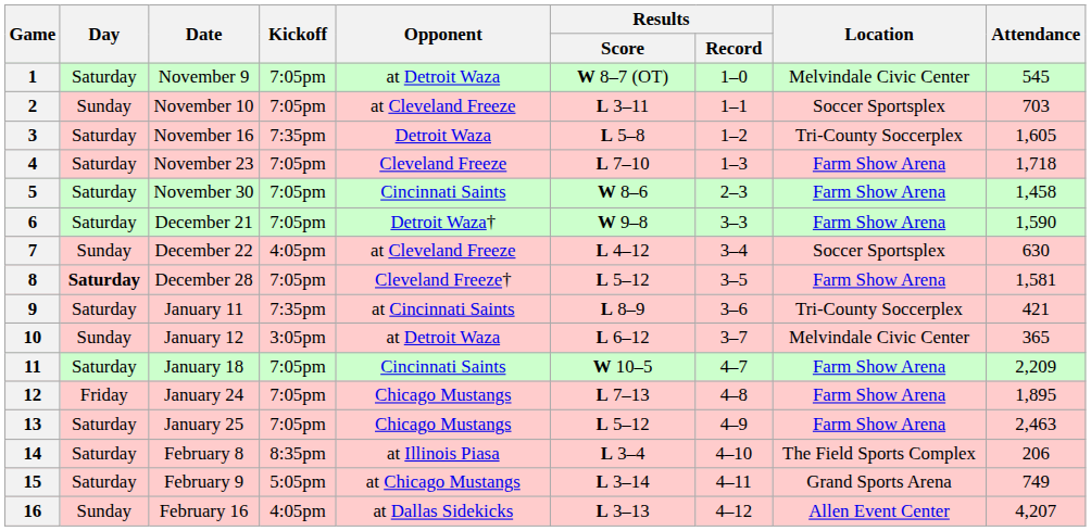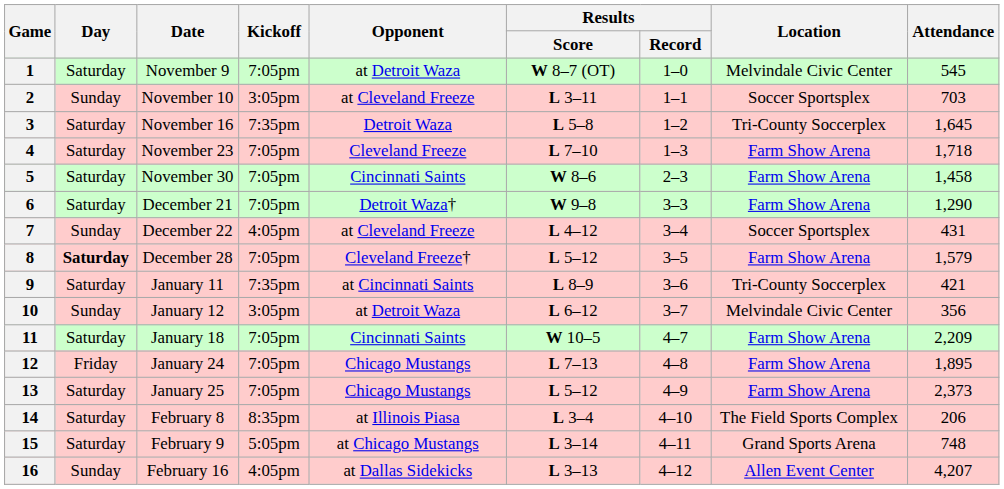 <table class="wikitable">
 <tr>
 <th rowspan="2" width="40">Game</th>
 <th rowspan="2" width="70">Day</th>
 <th rowspan="2" width="90">Date</th>
 <th rowspan="2" width="60">Kickoff</th>
 <th rowspan="2" width="180">Opponent</th>
 <th colspan="2" width="180">Results</th>
 <th rowspan="2" width="180">Location</th>
 <th rowspan="2" width="80">Attendance</th>
 </tr>
 <tr>
 <th width="120">Score</th>
 <th width="60">Record</th>
 </tr>
 <tr align="center" bgcolor="#CCFFCC">
 <th>1</th>
 <td>Saturday</td>
 <td>November 9</td>
 <td>7:05pm</td>
 <td>at <a href='#'>Detroit Waza</a></td>
 <td><strong>W</strong> 8–7 (OT)</td>
 <td>1–0</td>
 <td>Melvindale Civic Center</td>
 <td>545</td>
 </tr>
 <tr align="center" bgcolor="#FFCCCC">
 <th>2</th>
 <td>Sunday</td>
 <td>November 10</td>
-<td>7:05pm</td>
+<td>3:05pm</td>
 <td>at <a href='#'>Cleveland Freeze</a></td>
 <td><strong>L</strong> 3–11</td>
 <td>1–1</td>
 <td>Soccer Sportsplex</td>
 <td>703</td>
 </tr>
 <tr align="center" bgcolor="#FFCCCC">
 <th>3</th>
 <td>Saturday</td>
 <td>November 16</td>
 <td>7:35pm</td>
 <td><a href='#'>Detroit Waza</a></td>
 <td><strong>L</strong> 5–8</td>
 <td>1–2</td>
 <td>Tri-County Soccerplex</td>
-<td>1,605</td>
+<td>1,645</td>
 </tr>
 <tr align="center" bgcolor="#FFCCCC">
 <th>4</th>
 <td>Saturday</td>
 <td>November 23</td>
 <td>7:05pm</td>
 <td><a href='#'>Cleveland Freeze</a></td>
 <td><strong>L</strong> 7–10</td>
 <td>1–3</td>
 <td><a href='#'>Farm Show Arena</a></td>
 <td>1,718</td>
 </tr>
 <tr align="center" bgcolor="#CCFFCC">
 <th>5</th>
 <td>Saturday</td>
 <td>November 30</td>
 <td>7:05pm</td>
 <td><a href='#'>Cincinnati Saints</a></td>
 <td><strong>W</strong> 8–6</td>
 <td>2–3</td>
 <td><a href='#'>Farm Show Arena</a></td>
 <td>1,458</td>
 </tr>
 <tr align="center" bgcolor="#CCFFCC">
 <th>6</th>
 <td>Saturday</td>
 <td>December 21</td>
 <td>7:05pm</td>
 <td><a href='#'>Detroit Waza</a>†</td>
 <td><strong>W</strong> 9–8</td>
 <td>3–3</td>
 <td><a href='#'>Farm Show Arena</a></td>
-<td>1,590</td>
+<td>1,290</td>
 </tr>
 <tr align="center" bgcolor="#FFCCCC">
 <th>7</th>
 <td>Sunday</td>
 <td>December 22</td>
 <td>4:05pm</td>
 <td>at <a href='#'>Cleveland Freeze</a></td>
 <td><strong>L</strong> 4–12</td>
 <td>3–4</td>
 <td>Soccer Sportsplex</td>
-<td>630</td>
+<td>431</td>
 </tr>
 <tr align="center" bgcolor="#FFCCCC">
 <th>8</th>
 <td><strong>Saturday</strong></td>
 <td>December 28</td>
 <td>7:05pm</td>
 <td><a href='#'>Cleveland Freeze</a>†</td>
 <td><strong>L</strong> 5–12</td>
 <td>3–5</td>
 <td><a href='#'>Farm Show Arena</a></td>
-<td>1,581</td>
+<td>1,579</td>
 </tr>
 <tr align="center" bgcolor="#FFCCCC">
 <th>9</th>
 <td>Saturday</td>
 <td>January 11</td>
 <td>7:35pm</td>
 <td>at <a href='#'>Cincinnati Saints</a></td>
 <td><strong>L</strong> 8–9</td>
 <td>3–6</td>
 <td>Tri-County Soccerplex</td>
 <td>421</td>
 </tr>
 <tr align="center" bgcolor="#FFCCCC">
 <th>10</th>
 <td>Sunday</td>
 <td>January 12</td>
 <td>3:05pm</td>
 <td>at <a href='#'>Detroit Waza</a></td>
 <td><strong>L</strong> 6–12</td>
 <td>3–7</td>
 <td>Melvindale Civic Center</td>
-<td>365</td>
+<td>356</td>
 </tr>
 <tr align="center" bgcolor="#CCFFCC">
 <th>11</th>
 <td>Saturday</td>
 <td>January 18</td>
 <td>7:05pm</td>
 <td><a href='#'>Cincinnati Saints</a></td>
 <td><strong>W</strong> 10–5</td>
 <td>4–7</td>
 <td><a href='#'>Farm Show Arena</a></td>
 <td>2,209</td>
 </tr>
 <tr align="center" bgcolor="#FFCCCC">
 <th>12</th>
 <td>Friday</td>
 <td>January 24</td>
 <td>7:05pm</td>
 <td><a href='#'>Chicago Mustangs</a></td>
 <td><strong>L</strong> 7–13</td>
 <td>4–8</td>
 <td><a href='#'>Farm Show Arena</a></td>
 <td>1,895</td>
 </tr>
 <tr align="center" bgcolor="#FFCCCC">
 <th>13</th>
 <td>Saturday</td>
 <td>January 25</td>
 <td>7:05pm</td>
 <td><a href='#'>Chicago Mustangs</a></td>
 <td><strong>L</strong> 5–12</td>
 <td>4–9</td>
 <td><a href='#'>Farm Show Arena</a></td>
-<td>2,463</td>
+<td>2,373</td>
 </tr>
 <tr align="center" bgcolor="#FFCCCC">
 <th>14</th>
 <td>Saturday</td>
 <td>February 8</td>
 <td>8:35pm</td>
 <td>at <a href='#'>Illinois Piasa</a></td>
 <td><strong>L</strong> 3–4</td>
 <td>4–10</td>
 <td>The Field Sports Complex</td>
 <td>206</td>
 </tr>
 <tr align="center" bgcolor="#FFCCCC">
 <th>15</th>
 <td>Saturday</td>
 <td>February 9</td>
 <td>5:05pm</td>
 <td>at <a href='#'>Chicago Mustangs</a></td>
 <td><strong>L</strong> 3–14</td>
 <td>4–11</td>
 <td>Grand Sports Arena</td>
-<td>749</td>
+<td>748</td>
 </tr>
 <tr align="center" bgcolor="#FFCCCC">
 <th>16</th>
 <td>Sunday</td>
 <td>February 16</td>
 <td>4:05pm</td>
 <td>at <a href='#'>Dallas Sidekicks</a></td>
 <td><strong>L</strong> 3–13</td>
 <td>4–12</td>
 <td><a href='#'>Allen Event Center</a></td>
 <td>4,207</td>
 </tr>
 </table>
